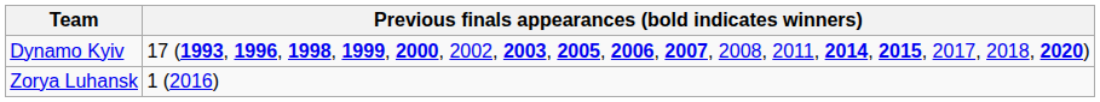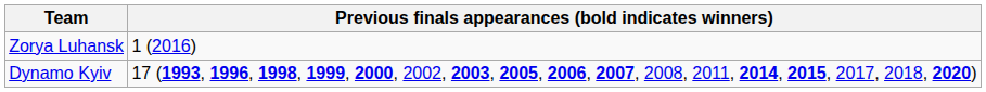 <table class="wikitable">
 <tr>
 <th>Team</th>
 <th>Previous finals appearances (bold indicates winners)</th>
 </tr>
 <tr>
+<td><a href='#'>Zorya Luhansk</a></td>
+<td>1 (<a href='#'>2016</a>)</td>
+</tr>
+<tr>
 <td><a href='#'>Dynamo Kyiv</a></td>
 <td>17 (<strong><a href='#'>1993</a></strong>, <strong><a href='#'>1996</a></strong>, <strong><a href='#'>1998</a></strong>, <strong><a href='#'>1999</a></strong>, <strong><a href='#'>2000</a></strong>, <a href='#'>2002</a>, <strong><a href='#'>2003</a></strong>, <strong><a href='#'>2005</a></strong>, <strong><a href='#'>2006</a></strong>, <strong><a href='#'>2007</a></strong>, <a href='#'>2008</a>, <a href='#'>2011</a>, <strong><a href='#'>2014</a></strong>, <strong><a href='#'>2015</a></strong>, <a href='#'>2017</a>, <a href='#'>2018</a>, <strong><a href='#'>2020</a></strong>)</td>
 </tr>
 <tr>
-<td><a href='#'>Zorya Luhansk</a></td>
-<td>1 (<a href='#'>2016</a>)</td>
-</tr>
-<tr>
 </tr>
 </table>
